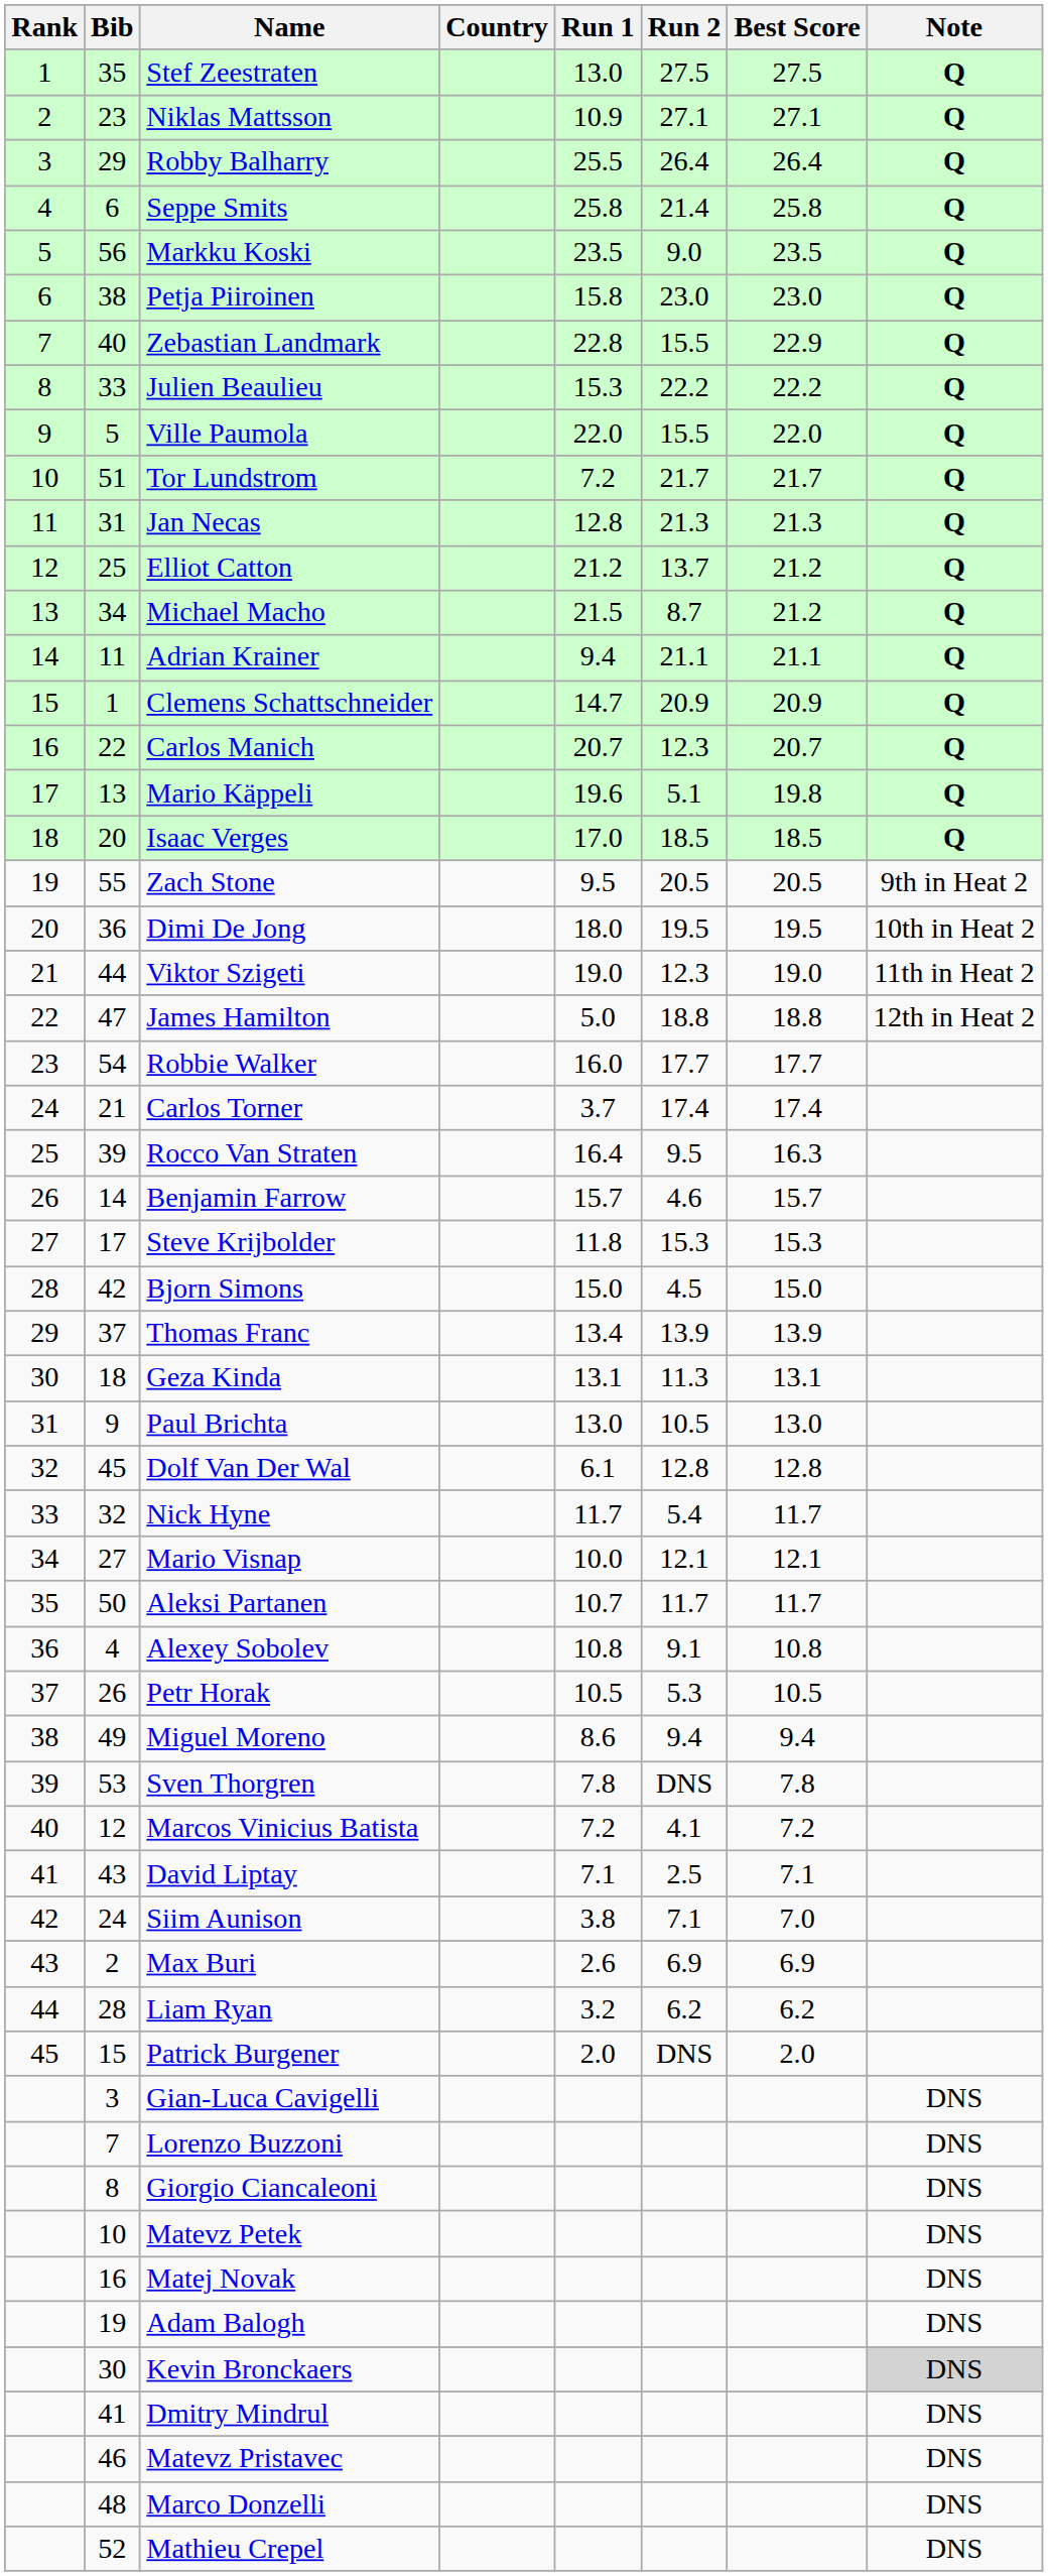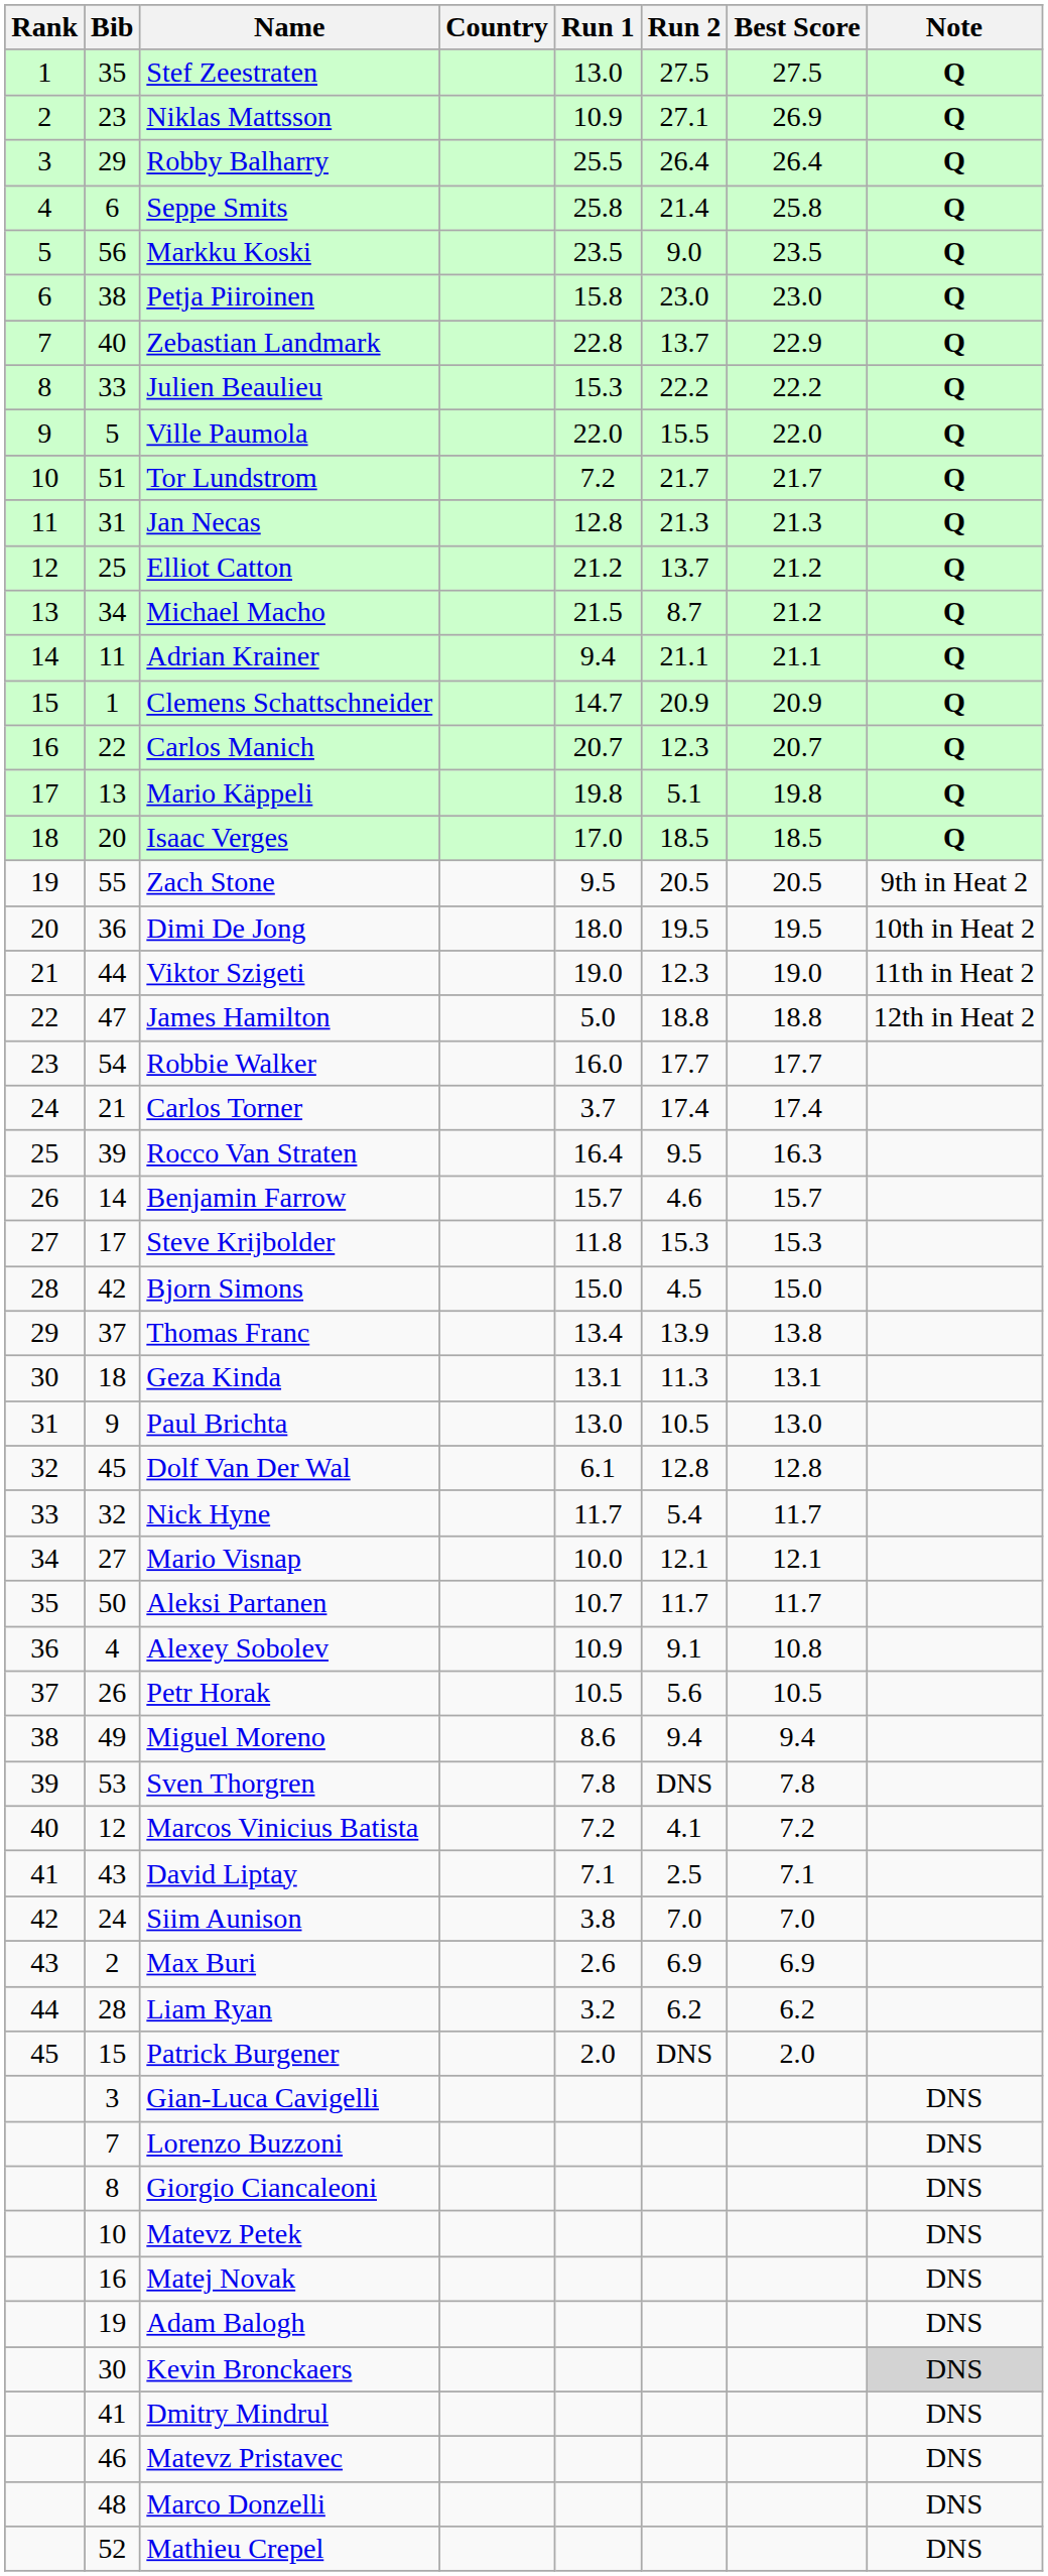 <table class="wikitable sortable" style="text-align:center">
 <tr>
 <th>Rank</th>
 <th>Bib</th>
 <th>Name</th>
 <th>Country</th>
 <th>Run 1</th>
 <th>Run 2</th>
 <th>Best Score</th>
 <th>Note</th>
 </tr>
 <tr bgcolor="#ccffcc">
 <td>1</td>
 <td>35</td>
 <td align=left><a href='#'>Stef Zeestraten</a></td>
 <td align=left></td>
 <td>13.0</td>
 <td>27.5</td>
 <td>27.5</td>
 <td><strong>Q</strong></td>
 </tr>
 <tr bgcolor="#ccffcc">
 <td>2</td>
 <td>23</td>
 <td align=left><a href='#'>Niklas Mattsson</a></td>
 <td align=left></td>
 <td>10.9</td>
 <td>27.1</td>
-<td>27.1</td>
+<td>26.9</td>
 <td><strong>Q</strong></td>
 </tr>
 <tr bgcolor="#ccffcc">
 <td>3</td>
 <td>29</td>
 <td align=left><a href='#'>Robby Balharry</a></td>
 <td align=left></td>
 <td>25.5</td>
 <td>26.4</td>
 <td>26.4</td>
 <td><strong>Q</strong></td>
 </tr>
 <tr bgcolor="#ccffcc">
 <td>4</td>
 <td>6</td>
 <td align=left><a href='#'>Seppe Smits</a></td>
 <td align=left></td>
 <td>25.8</td>
 <td>21.4</td>
 <td>25.8</td>
 <td><strong>Q</strong></td>
 </tr>
 <tr bgcolor="#ccffcc">
 <td>5</td>
 <td>56</td>
 <td align=left><a href='#'>Markku Koski</a></td>
 <td align=left></td>
 <td>23.5</td>
 <td>9.0</td>
 <td>23.5</td>
 <td><strong>Q</strong></td>
 </tr>
 <tr bgcolor="#ccffcc">
 <td>6</td>
 <td>38</td>
 <td align=left><a href='#'>Petja Piiroinen</a></td>
 <td align=left></td>
 <td>15.8</td>
 <td>23.0</td>
 <td>23.0</td>
 <td><strong>Q</strong></td>
 </tr>
 <tr bgcolor="#ccffcc">
 <td>7</td>
 <td>40</td>
 <td align=left><a href='#'>Zebastian Landmark</a></td>
 <td align=left></td>
 <td>22.8</td>
-<td>15.5</td>
+<td>13.7</td>
 <td>22.9</td>
 <td><strong>Q</strong></td>
 </tr>
 <tr bgcolor="#ccffcc">
 <td>8</td>
 <td>33</td>
 <td align=left><a href='#'>Julien Beaulieu</a></td>
 <td align=left></td>
 <td>15.3</td>
 <td>22.2</td>
 <td>22.2</td>
 <td><strong>Q</strong></td>
 </tr>
 <tr bgcolor="#ccffcc">
 <td>9</td>
 <td>5</td>
 <td align=left><a href='#'>Ville Paumola</a></td>
 <td align=left></td>
 <td>22.0</td>
 <td>15.5</td>
 <td>22.0</td>
 <td><strong>Q</strong></td>
 </tr>
 <tr bgcolor="#ccffcc">
 <td>10</td>
 <td>51</td>
 <td align=left><a href='#'>Tor Lundstrom</a></td>
 <td align=left></td>
 <td>7.2</td>
 <td>21.7</td>
 <td>21.7</td>
 <td><strong>Q</strong></td>
 </tr>
 <tr bgcolor="#ccffcc">
 <td>11</td>
 <td>31</td>
 <td align=left><a href='#'>Jan Necas</a></td>
 <td align=left></td>
 <td>12.8</td>
 <td>21.3</td>
 <td>21.3</td>
 <td><strong>Q</strong></td>
 </tr>
 <tr bgcolor="#ccffcc">
 <td>12</td>
 <td>25</td>
 <td align=left><a href='#'>Elliot Catton</a></td>
 <td align=left></td>
 <td>21.2</td>
 <td>13.7</td>
 <td>21.2</td>
 <td><strong>Q</strong></td>
 </tr>
 <tr bgcolor="#ccffcc">
 <td>13</td>
 <td>34</td>
 <td align=left><a href='#'>Michael Macho</a></td>
 <td align=left></td>
 <td>21.5</td>
 <td>8.7</td>
 <td>21.2</td>
 <td><strong>Q</strong></td>
 </tr>
 <tr bgcolor="#ccffcc">
 <td>14</td>
 <td>11</td>
 <td align=left><a href='#'>Adrian Krainer</a></td>
 <td align=left></td>
 <td>9.4</td>
 <td>21.1</td>
 <td>21.1</td>
 <td><strong>Q</strong></td>
 </tr>
 <tr bgcolor="#ccffcc">
 <td>15</td>
 <td>1</td>
 <td align=left><a href='#'>Clemens Schattschneider</a></td>
 <td align=left></td>
 <td>14.7</td>
 <td>20.9</td>
 <td>20.9</td>
 <td><strong>Q</strong></td>
 </tr>
 <tr bgcolor="#ccffcc">
 <td>16</td>
 <td>22</td>
 <td align=left><a href='#'>Carlos Manich</a></td>
 <td align=left></td>
 <td>20.7</td>
 <td>12.3</td>
 <td>20.7</td>
 <td><strong>Q</strong></td>
 </tr>
 <tr bgcolor="#ccffcc">
 <td>17</td>
 <td>13</td>
 <td align=left><a href='#'>Mario Käppeli</a></td>
 <td align=left></td>
-<td>19.6</td>
+<td>19.8</td>
 <td>5.1</td>
 <td>19.8</td>
 <td><strong>Q</strong></td>
 </tr>
 <tr bgcolor="#ccffcc">
 <td>18</td>
 <td>20</td>
 <td align=left><a href='#'>Isaac Verges</a></td>
 <td align=left></td>
 <td>17.0</td>
 <td>18.5</td>
 <td>18.5</td>
 <td><strong>Q</strong></td>
 </tr>
 <tr>
 <td>19</td>
 <td>55</td>
 <td align=left><a href='#'>Zach Stone</a></td>
 <td align=left></td>
 <td>9.5</td>
 <td>20.5</td>
 <td>20.5</td>
 <td>9th in Heat 2</td>
 </tr>
 <tr>
 <td>20</td>
 <td>36</td>
 <td align=left><a href='#'>Dimi De Jong</a></td>
 <td align=left></td>
 <td>18.0</td>
 <td>19.5</td>
 <td>19.5</td>
 <td>10th in Heat 2</td>
 </tr>
 <tr>
 <td>21</td>
 <td>44</td>
 <td align=left><a href='#'>Viktor Szigeti</a></td>
 <td align=left></td>
 <td>19.0</td>
 <td>12.3</td>
 <td>19.0</td>
 <td>11th in Heat 2</td>
 </tr>
 <tr>
 <td>22</td>
 <td>47</td>
 <td align=left><a href='#'>James Hamilton</a></td>
 <td align=left></td>
 <td>5.0</td>
 <td>18.8</td>
 <td>18.8</td>
 <td>12th in Heat 2</td>
 </tr>
 <tr>
 <td>23</td>
 <td>54</td>
 <td align=left><a href='#'>Robbie Walker</a></td>
 <td align=left></td>
 <td>16.0</td>
 <td>17.7</td>
 <td>17.7</td>
 <td></td>
 </tr>
 <tr>
 <td>24</td>
 <td>21</td>
 <td align=left><a href='#'>Carlos Torner</a></td>
 <td align=left></td>
 <td>3.7</td>
 <td>17.4</td>
 <td>17.4</td>
 <td></td>
 </tr>
 <tr>
 <td>25</td>
 <td>39</td>
 <td align=left><a href='#'>Rocco Van Straten</a></td>
 <td align=left></td>
 <td>16.4</td>
 <td>9.5</td>
 <td>16.3</td>
 <td></td>
 </tr>
 <tr>
 <td>26</td>
 <td>14</td>
 <td align=left><a href='#'>Benjamin Farrow</a></td>
 <td align=left></td>
 <td>15.7</td>
 <td>4.6</td>
 <td>15.7</td>
 <td></td>
 </tr>
 <tr>
 <td>27</td>
 <td>17</td>
 <td align=left><a href='#'>Steve Krijbolder</a></td>
 <td align=left></td>
 <td>11.8</td>
 <td>15.3</td>
 <td>15.3</td>
 <td></td>
 </tr>
 <tr>
 <td>28</td>
 <td>42</td>
 <td align=left><a href='#'>Bjorn Simons</a></td>
 <td align=left></td>
 <td>15.0</td>
 <td>4.5</td>
 <td>15.0</td>
 <td></td>
 </tr>
 <tr>
 <td>29</td>
 <td>37</td>
 <td align=left><a href='#'>Thomas Franc</a></td>
 <td align=left></td>
 <td>13.4</td>
 <td>13.9</td>
-<td>13.9</td>
+<td>13.8</td>
 <td></td>
 </tr>
 <tr>
 <td>30</td>
 <td>18</td>
 <td align=left><a href='#'>Geza Kinda</a></td>
 <td align=left></td>
 <td>13.1</td>
 <td>11.3</td>
 <td>13.1</td>
 <td></td>
 </tr>
 <tr>
 <td>31</td>
 <td>9</td>
 <td align=left><a href='#'>Paul Brichta</a></td>
 <td align=left></td>
 <td>13.0</td>
 <td>10.5</td>
 <td>13.0</td>
 <td></td>
 </tr>
 <tr>
 <td>32</td>
 <td>45</td>
 <td align=left><a href='#'>Dolf Van Der Wal</a></td>
 <td align=left></td>
 <td>6.1</td>
 <td>12.8</td>
 <td>12.8</td>
 <td></td>
 </tr>
 <tr>
 <td>33</td>
 <td>32</td>
 <td align=left><a href='#'>Nick Hyne</a></td>
 <td align=left></td>
 <td>11.7</td>
 <td>5.4</td>
 <td>11.7</td>
 <td></td>
 </tr>
 <tr>
 <td>34</td>
 <td>27</td>
 <td align=left><a href='#'>Mario Visnap</a></td>
 <td align=left></td>
 <td>10.0</td>
 <td>12.1</td>
 <td>12.1</td>
 <td></td>
 </tr>
 <tr>
 <td>35</td>
 <td>50</td>
 <td align=left><a href='#'>Aleksi Partanen</a></td>
 <td align=left></td>
 <td>10.7</td>
 <td>11.7</td>
 <td>11.7</td>
 <td></td>
 </tr>
 <tr>
 <td>36</td>
 <td>4</td>
 <td align=left><a href='#'>Alexey Sobolev</a></td>
 <td align=left></td>
-<td>10.8</td>
+<td>10.9</td>
 <td>9.1</td>
 <td>10.8</td>
 <td></td>
 </tr>
 <tr>
 <td>37</td>
 <td>26</td>
 <td align=left><a href='#'>Petr Horak</a></td>
 <td align=left></td>
 <td>10.5</td>
-<td>5.3</td>
+<td>5.6</td>
 <td>10.5</td>
 <td></td>
 </tr>
 <tr>
 <td>38</td>
 <td>49</td>
 <td align=left><a href='#'>Miguel Moreno</a></td>
 <td align=left></td>
 <td>8.6</td>
 <td>9.4</td>
 <td>9.4</td>
 <td></td>
 </tr>
 <tr>
 <td>39</td>
 <td>53</td>
 <td align=left><a href='#'>Sven Thorgren</a></td>
 <td align=left></td>
 <td>7.8</td>
 <td>DNS</td>
 <td>7.8</td>
 <td></td>
 </tr>
 <tr>
 <td>40</td>
 <td>12</td>
 <td align=left><a href='#'>Marcos Vinicius Batista</a></td>
 <td align=left></td>
 <td>7.2</td>
 <td>4.1</td>
 <td>7.2</td>
 <td></td>
 </tr>
 <tr>
 <td>41</td>
 <td>43</td>
 <td align=left><a href='#'>David Liptay</a></td>
 <td align=left></td>
 <td>7.1</td>
 <td>2.5</td>
 <td>7.1</td>
 <td></td>
 </tr>
 <tr>
 <td>42</td>
 <td>24</td>
 <td align=left><a href='#'>Siim Aunison</a></td>
 <td align=left></td>
 <td>3.8</td>
-<td>7.1</td>
+<td>7.0</td>
 <td>7.0</td>
 <td></td>
 </tr>
 <tr>
 <td>43</td>
 <td>2</td>
 <td align=left><a href='#'>Max Buri</a></td>
 <td align=left></td>
 <td>2.6</td>
 <td>6.9</td>
 <td>6.9</td>
 <td></td>
 </tr>
 <tr>
 <td>44</td>
 <td>28</td>
 <td align=left><a href='#'>Liam Ryan</a></td>
 <td align=left></td>
 <td>3.2</td>
 <td>6.2</td>
 <td>6.2</td>
 <td></td>
 </tr>
 <tr>
 <td>45</td>
 <td>15</td>
 <td align=left><a href='#'>Patrick Burgener</a></td>
 <td align=left></td>
 <td>2.0</td>
 <td>DNS</td>
 <td>2.0</td>
 <td></td>
 </tr>
 <tr>
 <td></td>
 <td>3</td>
 <td align=left><a href='#'>Gian-Luca Cavigelli</a></td>
 <td align=left></td>
 <td></td>
 <td></td>
 <td></td>
 <td> DNS</td>
 </tr>
 <tr>
 <td></td>
 <td>7</td>
 <td align=left><a href='#'>Lorenzo Buzzoni</a></td>
 <td align=left></td>
 <td></td>
 <td></td>
 <td></td>
 <td> DNS</td>
 </tr>
 <tr>
 <td></td>
 <td>8</td>
 <td align=left><a href='#'>Giorgio Ciancaleoni</a></td>
 <td align=left></td>
 <td></td>
 <td></td>
 <td></td>
 <td> DNS</td>
 </tr>
 <tr>
 <td></td>
 <td>10</td>
 <td align=left><a href='#'>Matevz Petek</a></td>
 <td align=left></td>
 <td></td>
 <td></td>
 <td></td>
 <td> DNS</td>
 </tr>
 <tr>
 <td></td>
 <td>16</td>
 <td align=left><a href='#'>Matej Novak</a></td>
 <td align=left></td>
 <td></td>
 <td></td>
 <td></td>
 <td> DNS</td>
 </tr>
 <tr>
 <td></td>
 <td>19</td>
 <td align=left><a href='#'>Adam Balogh</a></td>
 <td align=left></td>
 <td></td>
 <td></td>
 <td></td>
 <td> DNS</td>
 </tr>
 <tr>
 <td></td>
 <td>30</td>
 <td align=left><a href='#'>Kevin Bronckaers</a></td>
 <td align=left></td>
 <td></td>
 <td></td>
 <td></td>
 <td style="background: lightgrey;"> DNS</td>
 </tr>
 <tr>
 <td></td>
 <td>41</td>
 <td align=left><a href='#'>Dmitry Mindrul</a></td>
 <td align=left></td>
 <td></td>
 <td></td>
 <td></td>
 <td> DNS</td>
 </tr>
 <tr>
 <td></td>
 <td>46</td>
 <td align=left><a href='#'>Matevz Pristavec</a></td>
 <td align=left></td>
 <td></td>
 <td></td>
 <td></td>
 <td> DNS</td>
 </tr>
 <tr>
 <td></td>
 <td>48</td>
 <td align=left><a href='#'>Marco Donzelli</a></td>
 <td align=left></td>
 <td></td>
 <td></td>
 <td></td>
 <td> DNS</td>
 </tr>
 <tr>
 <td></td>
 <td>52</td>
 <td align=left><a href='#'>Mathieu Crepel</a></td>
 <td align=left></td>
 <td></td>
 <td></td>
 <td></td>
 <td> DNS</td>
 </tr>
 </table>
